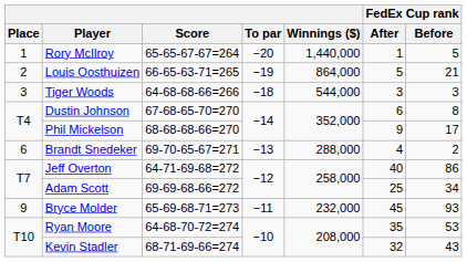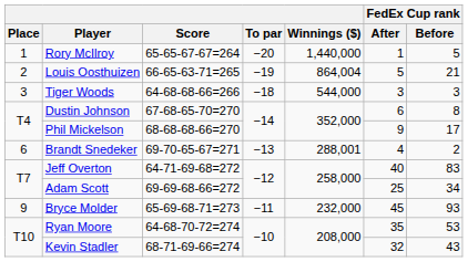 <table class=wikitable>
 <tr>
 <th colspan=5></th>
 <th colspan=2>FedEx Cup rank</th>
 </tr>
 <tr>
 <th>Place</th>
 <th>Player</th>
 <th>Score</th>
 <th>To par</th>
 <th>Winnings ($)</th>
 <th>After</th>
 <th>Before</th>
 </tr>
 <tr>
 <td align=center>1</td>
 <td> <a href='#'>Rory McIlroy</a></td>
 <td>65-65-67-67=264</td>
 <td align=center>−20</td>
 <td align=right>1,440,000</td>
 <td align=right>1</td>
 <td align=right>5</td>
 </tr>
 <tr>
 <td align=center>2</td>
 <td> <a href='#'>Louis Oosthuizen</a></td>
 <td>66-65-63-71=265</td>
 <td align=center>−19</td>
-<td align=right>864,000</td>
+<td align=right>864,004</td>
 <td align=right>5</td>
 <td align=right>21</td>
 </tr>
 <tr>
 <td align=center>3</td>
 <td> <a href='#'>Tiger Woods</a></td>
 <td>64-68-68-66=266</td>
 <td align=center>−18</td>
 <td align=right>544,000</td>
 <td align=right>3</td>
 <td align=right>3</td>
 </tr>
 <tr>
 <td style="text-align:center;" rowspan="2">T4</td>
 <td> <a href='#'>Dustin Johnson</a></td>
 <td>67-68-65-70=270</td>
 <td style="text-align:center;" rowspan="2">−14</td>
 <td style="text-align:right;" rowspan="2">352,000</td>
 <td align=right>6</td>
 <td align=right>8</td>
 </tr>
 <tr>
 <td> <a href='#'>Phil Mickelson</a></td>
 <td>68-68-68-66=270</td>
 <td align=right>9</td>
 <td align=right>17</td>
 </tr>
 <tr>
 <td align=center>6</td>
 <td> <a href='#'>Brandt Snedeker</a></td>
 <td>69-70-65-67=271</td>
 <td align=center>−13</td>
-<td align=right>288,000</td>
+<td align=right>288,001</td>
 <td align=right>4</td>
 <td align=right>2</td>
 </tr>
 <tr>
 <td style="text-align:center;" rowspan="2">T7</td>
 <td> <a href='#'>Jeff Overton</a></td>
 <td>64-71-69-68=272</td>
 <td style="text-align:center;" rowspan="2">−12</td>
 <td style="text-align:right;" rowspan="2">258,000</td>
 <td align=right>40</td>
-<td align=right>86</td>
+<td align=right>83</td>
 </tr>
 <tr>
 <td> <a href='#'>Adam Scott</a></td>
 <td>69-69-68-66=272</td>
 <td align=right>25</td>
 <td align=right>34</td>
 </tr>
 <tr>
 <td align=center>9</td>
 <td> <a href='#'>Bryce Molder</a></td>
 <td>65-69-68-71=273</td>
 <td align=center>−11</td>
 <td align=right>232,000</td>
 <td align=right>45</td>
 <td align=right>93</td>
 </tr>
 <tr>
 <td style="text-align:center;" rowspan="2">T10</td>
 <td> <a href='#'>Ryan Moore</a></td>
 <td>64-68-70-72=274</td>
 <td style="text-align:center;" rowspan="2">−10</td>
 <td style="text-align:right;" rowspan="2">208,000</td>
 <td align=right>35</td>
 <td align=right>53</td>
 </tr>
 <tr>
 <td> <a href='#'>Kevin Stadler</a></td>
 <td>68-71-69-66=274</td>
 <td align=right>32</td>
 <td align=right>43</td>
 </tr>
 </table>
